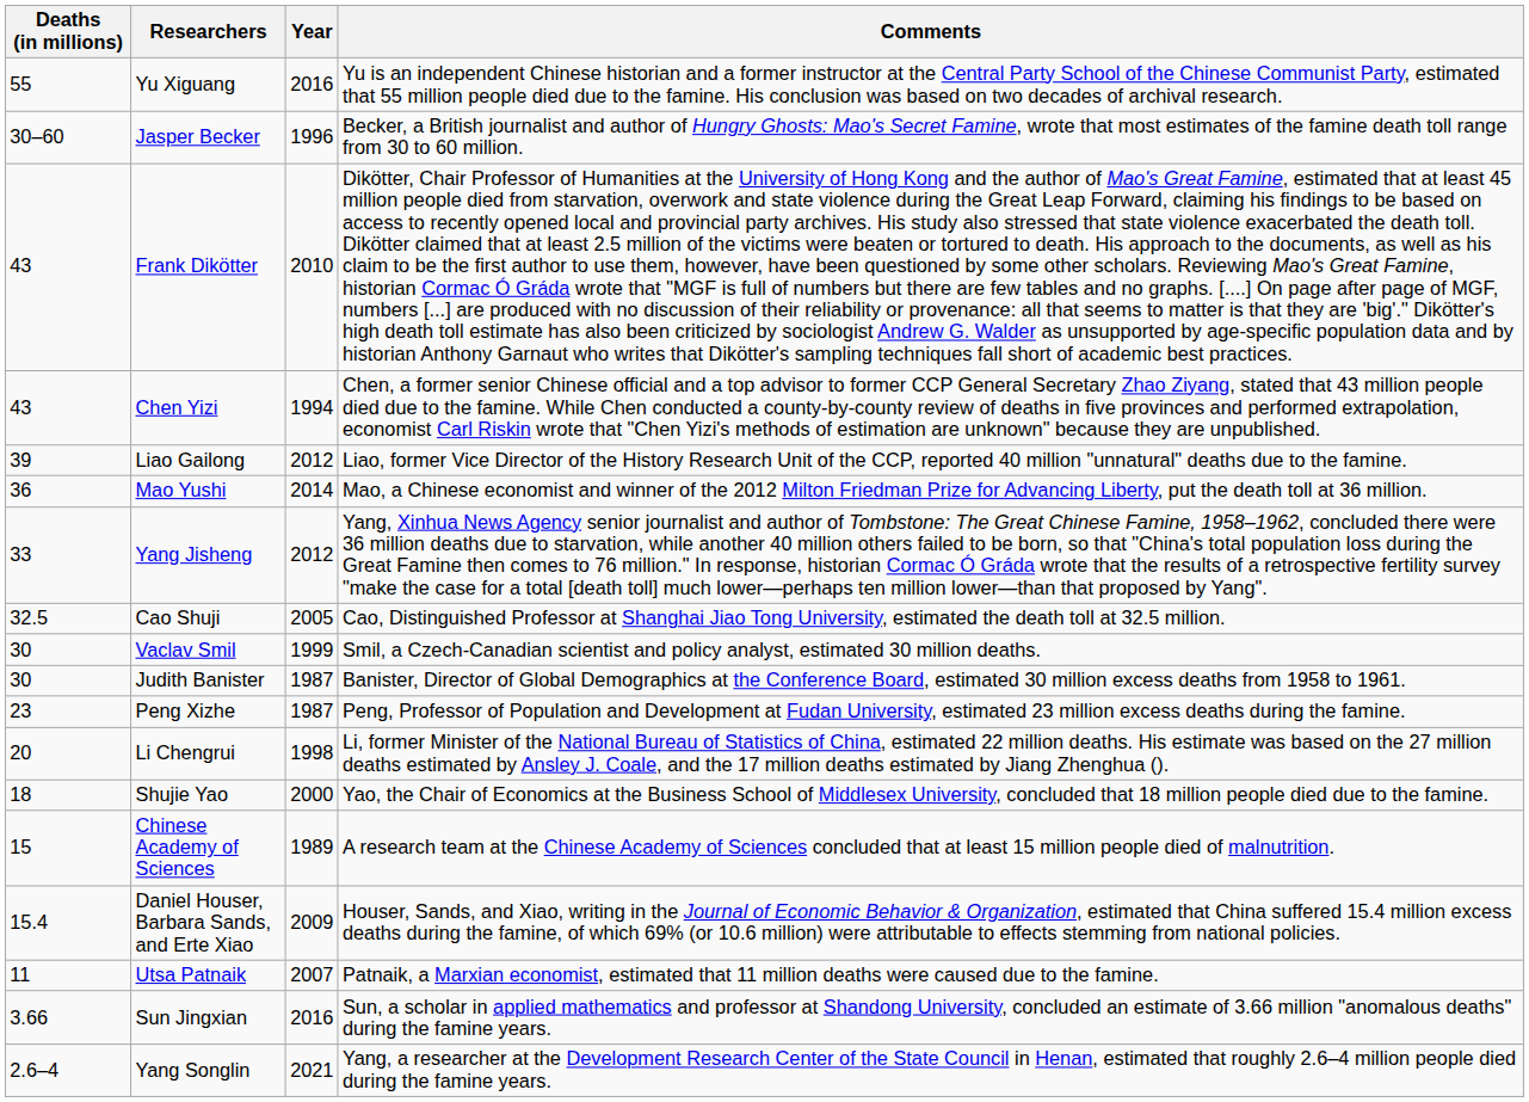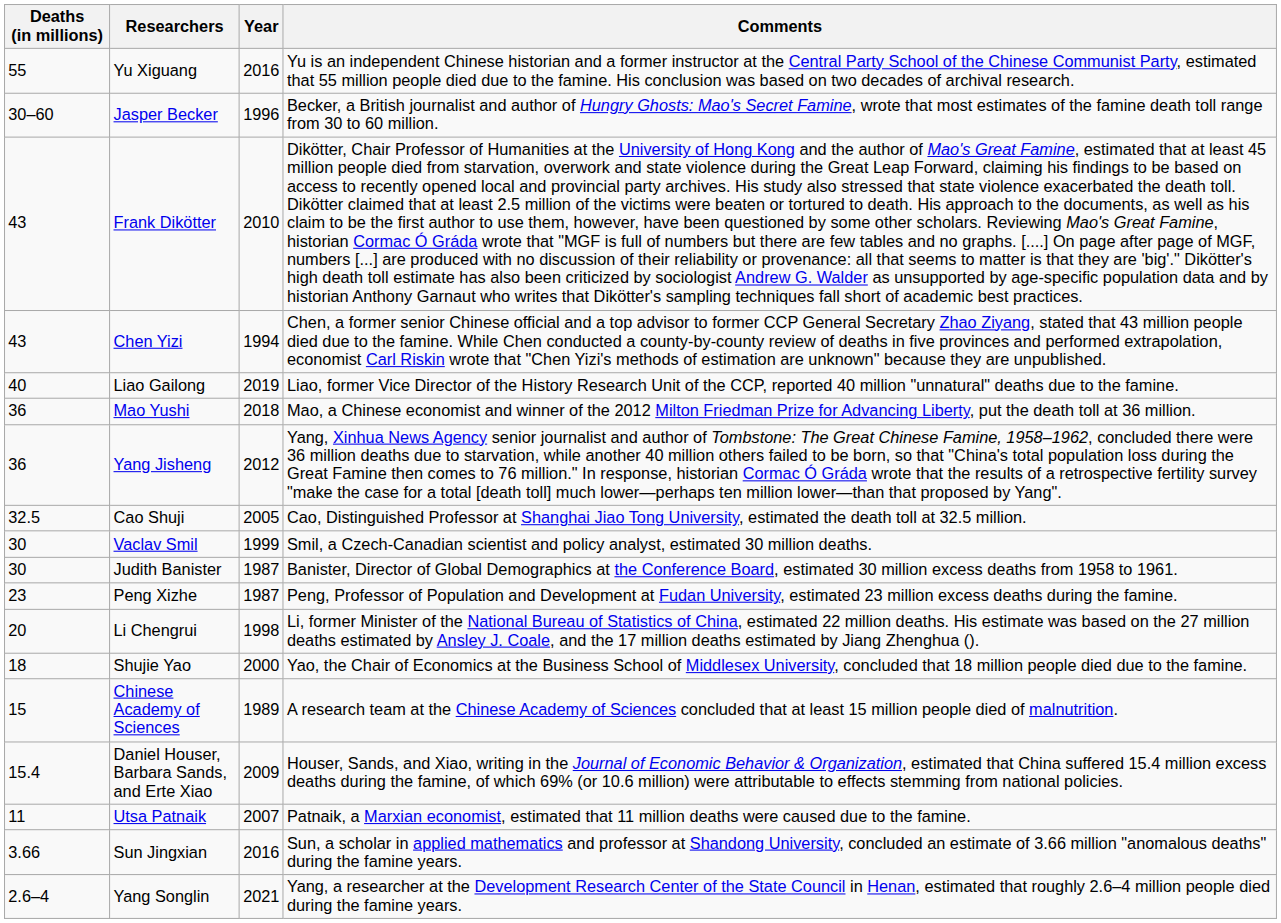 <table class="wikitable sortable">
 <tr>
 <th scope="col">Deaths (in millions)</th>
 <th scope="col">Researchers</th>
 <th scope="col">Year</th>
 <th scope="col">Comments</th>
 </tr>
 <tr>
 <td>55</td>
 <td scope=row>Yu Xiguang </td>
 <td>2016</td>
 <td>Yu is an independent Chinese historian and a former instructor at the <a href='#'>Central Party School of the Chinese Communist Party</a>, estimated that 55 million people died due to the famine. His conclusion was based on two decades of archival research.</td>
 </tr>
 <tr>
 <td data-sort-value="45">30–60</td>
 <td scope=row><a href='#'>Jasper Becker</a></td>
 <td>1996</td>
 <td>Becker, a British journalist and author of <em><a href='#'>Hungry Ghosts: Mao's Secret Famine</a></em>, wrote that most estimates of the famine death toll range from 30 to 60 million.</td>
 </tr>
 <tr>
 <td>43</td>
 <td scope=row><a href='#'>Frank Dikötter</a></td>
 <td>2010</td>
 <td>Dikötter, Chair Professor of Humanities at the <a href='#'>University of Hong Kong</a> and the author of <em><a href='#'>Mao's Great Famine</a></em>, estimated that at least 45 million people died from starvation, overwork and state violence during the Great Leap Forward, claiming his findings to be based on access to recently opened local and provincial party archives. His study also stressed that state violence exacerbated the death toll. Dikötter claimed that at least 2.5 million of the victims were beaten or tortured to death. His approach to the documents, as well as his claim to be the first author to use them, however, have been questioned by some other scholars. Reviewing <em>Mao's Great Famine</em>, historian <a href='#'>Cormac Ó Gráda</a> wrote that "MGF is full of numbers but there are few tables and no graphs. [....] On page after page of MGF, numbers [...] are produced with no discussion of their reliability or provenance: all that seems to matter is that they are 'big'." Dikötter's high death toll estimate has also been criticized by sociologist <a href='#'>Andrew G. Walder</a> as unsupported by age-specific population data and by historian Anthony Garnaut who writes that Dikötter's sampling techniques fall short of academic best practices.</td>
 </tr>
 <tr>
 <td>43</td>
 <td scope=row><a href='#'>Chen Yizi</a></td>
 <td>1994</td>
 <td>Chen, a former senior Chinese official and a top advisor to former CCP General Secretary <a href='#'>Zhao Ziyang</a>, stated that 43 million people died due to the famine. While Chen conducted a county-by-county review of deaths in five provinces and performed extrapolation, economist <a href='#'>Carl Riskin</a> wrote that "Chen Yizi's methods of estimation are unknown" because they are unpublished.</td>
 </tr>
 <tr>
-<td>39</td>
+<td>40</td>
 <td scope=row>Liao Gailong </td>
-<td>2012</td>
+<td>2019</td>
 <td>Liao, former Vice Director of the History Research Unit of the CCP, reported 40 million "unnatural" deaths due to the famine.</td>
 </tr>
 <tr>
 <td>36</td>
 <td scope=row><a href='#'>Mao Yushi</a></td>
-<td>2014</td>
+<td>2018</td>
 <td>Mao, a Chinese economist and winner of the 2012 <a href='#'>Milton Friedman Prize for Advancing Liberty</a>, put the death toll at 36 million.</td>
 </tr>
 <tr>
-<td>33</td>
+<td>36</td>
 <td scope=row><a href='#'>Yang Jisheng</a></td>
 <td>2012</td>
 <td>Yang, <a href='#'>Xinhua News Agency</a> senior journalist and author of <em>Tombstone: The Great Chinese Famine, 1958–1962</em>, concluded there were 36 million deaths due to starvation, while another 40 million others failed to be born, so that "China's total population loss during the Great Famine then comes to 76 million." In response, historian <a href='#'>Cormac Ó Gráda</a> wrote that the results of a retrospective fertility survey "make the case for a total [death toll] much lower—perhaps ten million lower—than that proposed by Yang".</td>
 </tr>
 <tr>
 <td>32.5</td>
 <td scope=row>Cao Shuji </td>
 <td>2005</td>
 <td>Cao, Distinguished Professor at <a href='#'>Shanghai Jiao Tong University</a>, estimated the death toll at 32.5 million.</td>
 </tr>
 <tr>
 <td>30</td>
 <td scope=row><a href='#'>Vaclav Smil</a></td>
 <td>1999</td>
 <td>Smil, a Czech-Canadian scientist and policy analyst, estimated 30 million deaths.</td>
 </tr>
 <tr>
 <td>30</td>
 <td scope=row>Judith Banister</td>
 <td>1987</td>
 <td>Banister, Director of Global Demographics at <a href='#'>the Conference Board</a>, estimated 30 million excess deaths from 1958 to 1961.</td>
 </tr>
 <tr>
 <td>23</td>
 <td scope=row>Peng Xizhe </td>
 <td>1987</td>
 <td>Peng, Professor of Population and Development at <a href='#'>Fudan University</a>, estimated 23 million excess deaths during the famine.</td>
 </tr>
 <tr>
 <td>20</td>
 <td scope=row>Li Chengrui </td>
 <td>1998</td>
 <td>Li, former Minister of the <a href='#'>National Bureau of Statistics of China</a>, estimated 22 million deaths. His estimate was based on the 27 million deaths estimated by <a href='#'>Ansley J. Coale</a>, and the 17 million deaths estimated by Jiang Zhenghua ().</td>
 </tr>
 <tr>
 <td>18</td>
 <td scope=row>Shujie Yao </td>
 <td>2000</td>
 <td>Yao, the Chair of Economics at the Business School of <a href='#'>Middlesex University</a>, concluded that 18 million people died due to the famine.</td>
 </tr>
 <tr>
 <td>15</td>
 <td scope=row><a href='#'>Chinese Academy of Sciences</a></td>
 <td>1989</td>
 <td>A research team at the <a href='#'>Chinese Academy of Sciences</a> concluded that at least 15 million people died of <a href='#'>malnutrition</a>.</td>
 </tr>
 <tr>
 <td>15.4</td>
 <td scope=row>Daniel Houser, Barbara Sands, and Erte Xiao</td>
 <td>2009</td>
 <td>Houser, Sands, and Xiao, writing in the <em><a href='#'>Journal of Economic Behavior & Organization</a></em>, estimated that China suffered 15.4 million excess deaths during the famine, of which 69% (or 10.6 million) were attributable to effects stemming from national policies.</td>
 </tr>
 <tr>
 <td>11</td>
 <td scope=row><a href='#'>Utsa Patnaik</a></td>
 <td>2007</td>
 <td>Patnaik, a <a href='#'>Marxian economist</a>, estimated that 11 million deaths were caused due to the famine.</td>
 </tr>
 <tr>
 <td>3.66</td>
 <td scope=row>Sun Jingxian </td>
 <td>2016</td>
 <td>Sun, a scholar in <a href='#'>applied mathematics</a> and professor at <a href='#'>Shandong University</a>, concluded an estimate of 3.66 million "anomalous deaths" during the famine years.</td>
 </tr>
 <tr>
 <td data-sort-value="3.3">2.6–4</td>
 <td scope=row>Yang Songlin </td>
 <td>2021</td>
 <td>Yang, a researcher at the <a href='#'>Development Research Center of the State Council</a> in <a href='#'>Henan</a>, estimated that roughly 2.6–4 million people died during the famine years.</td>
 </tr>
 </table>
